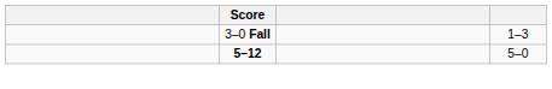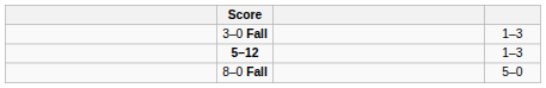 <table class="wikitable" style="text-align: center; ">
 <tr>
 <th align="right" width="270"></th>
 <th width="65">Score</th>
 <th align="left" width="270"></th>
 <th width="65"></th>
 </tr>
 <tr>
 <td align="left"><strong></strong></td>
 <td>3–0 <strong>Fall</strong></td>
 <td align="left"></td>
 <td>1–3 <strong></strong></td>
 </tr>
 <tr>
 <td align="left"></td>
 <td><strong>5–12</strong></td>
 <td align="left"><strong></strong></td>
+<td>1–3 <strong></strong></td>
+</tr>
+<tr>
+<td align="left"><strong></strong></td>
+<td>8–0 <strong>Fall</strong></td>
+<td align="left"></td>
 <td>5–0 <strong></strong></td>
 </tr>
 </table>
